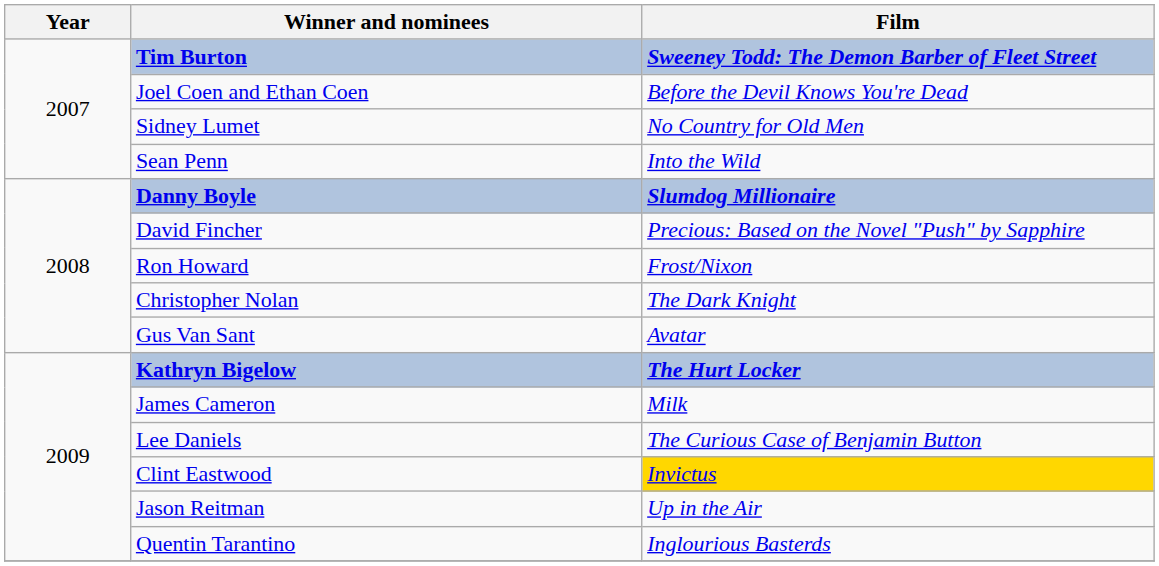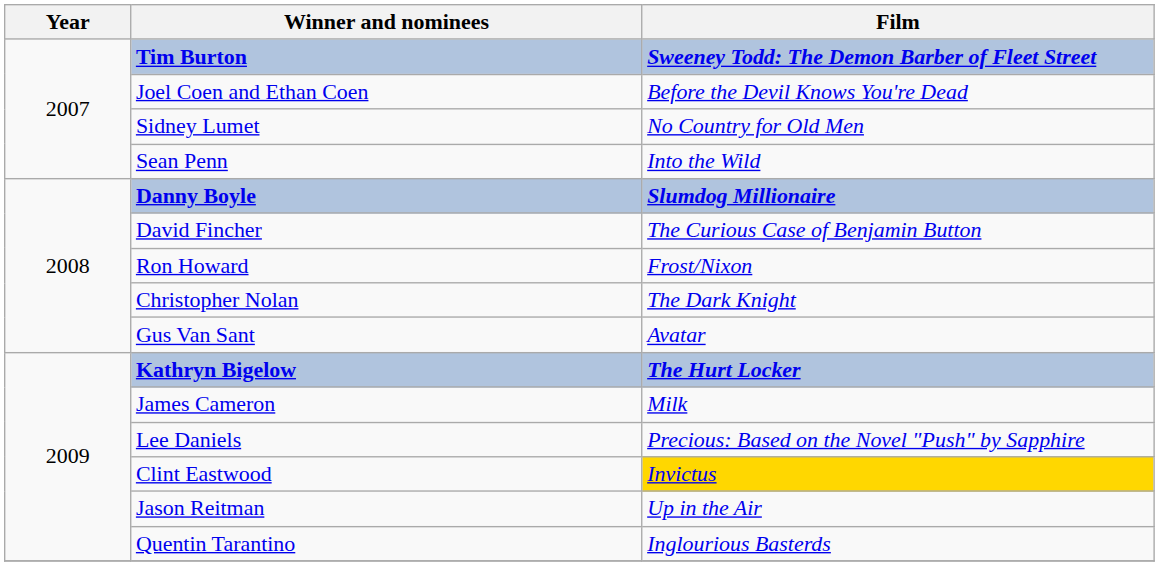 <table class="wikitable" width="95%" cellpadding="5">
 <tr>
 <th width="100"><strong>Year</strong></th>
 <th width="450"><strong>Winner and nominees</strong></th>
 <th width="450"><strong>Film</strong></th>
 </tr>
 <tr>
 <td rowspan="4" style="text-align:center;">2007</td>
 <td style="background:#B0C4DE;"><strong><a href='#'>Tim Burton</a></strong></td>
 <td style="background:#B0C4DE;"><strong><em><a href='#'>Sweeney Todd: The Demon Barber of Fleet Street</a></em></strong></td>
 </tr>
 <tr>
 <td><a href='#'>Joel Coen and Ethan Coen</a></td>
 <td><em><a href='#'>Before the Devil Knows You're Dead</a></em></td>
 </tr>
 <tr>
 <td><a href='#'>Sidney Lumet</a></td>
 <td><em><a href='#'>No Country for Old Men</a></em></td>
 </tr>
 <tr>
 <td><a href='#'>Sean Penn</a></td>
 <td><em><a href='#'>Into the Wild</a></em></td>
 </tr>
 <tr>
 <td rowspan="5" style="text-align:center;">2008</td>
 <td style="background:#B0C4DE;"><strong><a href='#'>Danny Boyle</a></strong></td>
 <td style="background:#B0C4DE;"><strong><em><a href='#'>Slumdog Millionaire</a></em></strong></td>
 </tr>
 <tr>
 <td><a href='#'>David Fincher</a></td>
-<td><em><a href='#'>Precious: Based on the Novel "Push" by Sapphire</a></em></td>
+<td><em><a href='#'>The Curious Case of Benjamin Button</a></em></td>
 </tr>
 <tr>
 <td><a href='#'>Ron Howard</a></td>
 <td><em><a href='#'>Frost/Nixon</a></em></td>
 </tr>
 <tr>
 <td><a href='#'>Christopher Nolan</a></td>
 <td><em><a href='#'>The Dark Knight</a></em></td>
 </tr>
 <tr>
 <td><a href='#'>Gus Van Sant</a></td>
 <td><em><a href='#'>Avatar</a></em></td>
 </tr>
 <tr>
 <td rowspan="6" style="text-align:center;">2009</td>
 <td style="background:#B0C4DE;"><strong><a href='#'>Kathryn Bigelow</a></strong></td>
 <td style="background:#B0C4DE;"><strong><em><a href='#'>The Hurt Locker</a></em></strong></td>
 </tr>
 <tr>
 <td><a href='#'>James Cameron</a></td>
 <td><em><a href='#'>Milk</a></em></td>
 </tr>
 <tr>
 <td><a href='#'>Lee Daniels</a></td>
-<td><em><a href='#'>The Curious Case of Benjamin Button</a></em></td>
+<td><em><a href='#'>Precious: Based on the Novel "Push" by Sapphire</a></em></td>
 </tr>
 <tr>
 <td><a href='#'>Clint Eastwood</a></td>
 <td style="background: gold;"><em><a href='#'>Invictus</a></em></td>
 </tr>
 <tr>
 <td><a href='#'>Jason Reitman</a></td>
 <td><em><a href='#'>Up in the Air</a></em></td>
 </tr>
 <tr>
 <td><a href='#'>Quentin Tarantino</a></td>
 <td><em><a href='#'>Inglourious Basterds</a></em></td>
 </tr>
 <tr>
 </tr>
 </table>
